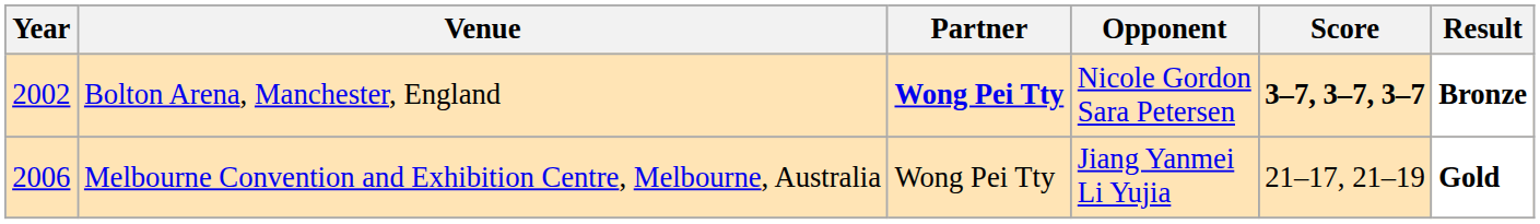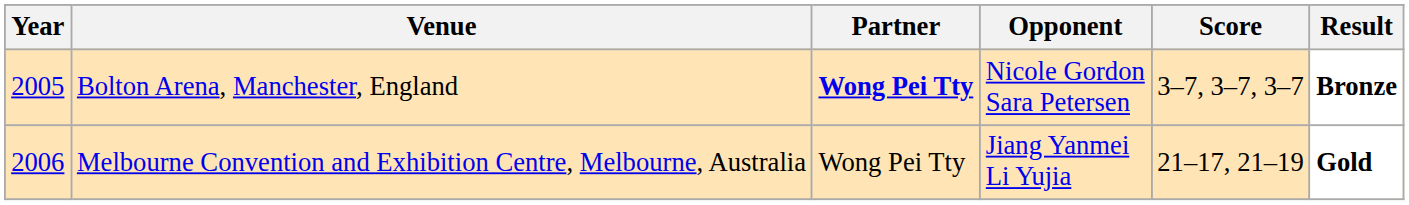 <table class="sortable wikitable" style="font-size: 90%;">
 <tr>
 <th>Year</th>
 <th>Venue</th>
 <th>Partner</th>
 <th>Opponent</th>
 <th>Score</th>
 <th>Result</th>
 </tr>
 <tr style="background:#FFE4B5">
-<td align="center"><a href='#'>2002</a></td>
+<td align="center"><a href='#'>2005</a></td>
 <td align="left"><a href='#'>Bolton Arena</a>, <a href='#'>Manchester</a>, England</td>
 <td align="left"><strong> <a href='#'>Wong Pei Tty</a></strong></td>
 <td align="left"> <a href='#'>Nicole Gordon</a><br> <a href='#'>Sara Petersen</a></td>
-<td align="left"><strong>3–7, 3–7, 3–7</strong></td>
+<td align="left">3–7, 3–7, 3–7</td>
 <td style="text-align:left; background:white"> <strong>Bronze</strong></td>
 </tr>
 <tr style="background:#FFE4B5">
 <td align="center"><a href='#'>2006</a></td>
 <td align="left"><a href='#'>Melbourne Convention and Exhibition Centre</a>, <a href='#'>Melbourne</a>, Australia</td>
 <td align="left"> Wong Pei Tty</td>
 <td align="left"> <a href='#'>Jiang Yanmei</a><br>  <a href='#'>Li Yujia</a></td>
 <td align="left">21–17, 21–19</td>
 <td style="text-align:left; background:white"> <strong>Gold</strong></td>
 </tr>
 </table>
